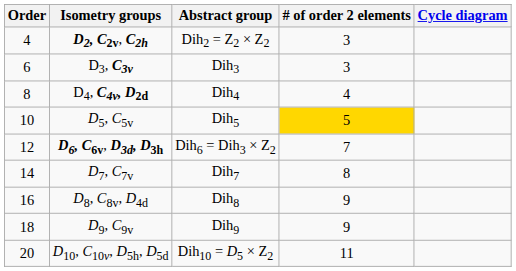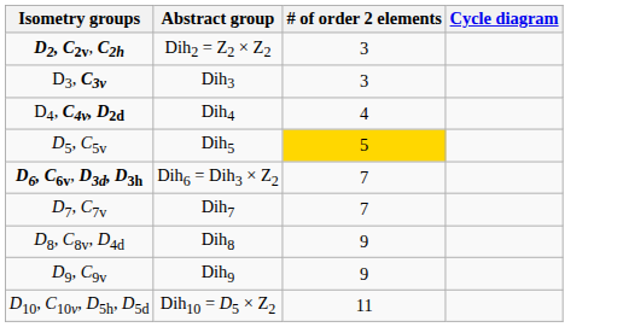 <table class=wikitable>
 <tr>
-<th>Order</th>
 <th>Isometry groups</th>
 <th>Abstract group</th>
 <th># of order 2 elements</th>
 <th><a href='#'>Cycle diagram</a></th>
 </tr>
 <tr align=center>
-<td>4</td>
 <td><strong><em>D<em><sub>2</sub><strong>, </em></strong>C</em><sub>2v</sub></strong>, <strong><em>C<em><sub>2h</sub><strong></td>
 <td>Dih<sub>2</sub> = Z<sub>2</sub> × Z<sub>2</sub></td>
 <td>3</td>
 <td></td>
 </tr>
 <tr align=center>
-<td>6</td>
 <td></em></strong>D</em><sub>3</sub></strong>, <strong><em>C<em><sub>3v</sub><strong></td>
 <td>Dih<sub>3</sub></td>
 <td>3</td>
 <td></td>
 </tr>
 <tr align=center>
-<td>8</td>
 <td></em></strong>D</em><sub>4</sub></strong>, <strong><em>C<em><sub>4v</sub><strong>, </em></strong>D</em><sub>2d</sub></strong></td>
 <td>Dih<sub>4</sub></td>
 <td>4</td>
 <td></td>
 </tr>
 <tr align=center>
-<td>10</td>
 <td><em>D</em><sub>5</sub>, <em>C</em><sub>5v</sub></td>
 <td>Dih<sub>5</sub></td>
 <td style="background: gold;">5</td>
 <td></td>
 </tr>
 <tr align=center>
-<td>12</td>
 <td><strong><em>D<em><sub>6</sub><strong>, </em></strong>C</em><sub>6v</sub></strong>, <strong><em>D<em><sub>3d</sub><strong>, </em></strong>D</em><sub>3h</sub></strong></td>
 <td>Dih<sub>6</sub> = Dih<sub>3</sub> × Z<sub>2</sub></td>
 <td>7</td>
 <td></td>
 </tr>
 <tr align=center>
-<td>14</td>
 <td><em>D</em><sub>7</sub>, <em>C</em><sub>7v</sub></td>
 <td>Dih<sub>7</sub></td>
-<td>8</td>
+<td>7</td>
 <td></td>
 </tr>
 <tr align=center>
-<td>16</td>
 <td><em>D</em><sub>8</sub>, <em>C</em><sub>8v</sub>, <em>D</em><sub>4d</sub></td>
 <td>Dih<sub>8</sub></td>
 <td>9</td>
 <td></td>
 </tr>
 <tr align=center>
-<td>18</td>
 <td><em>D</em><sub>9</sub>, <em>C</em><sub>9v</sub></td>
 <td>Dih<sub>9</sub></td>
 <td>9</td>
 <td></td>
 </tr>
 <tr align=center>
-<td>20</td>
 <td><em>D</em><sub>10</sub>, <em>C</em><sub>10<em>v</em></sub>, <em>D</em><sub>5h</sub>, <em>D</em><sub>5d</sub></td>
 <td>Dih<sub>10</sub> = <em>D</em><sub>5</sub> × Z<sub>2</sub></td>
 <td>11</td>
 <td></td>
 </tr>
 </table>
